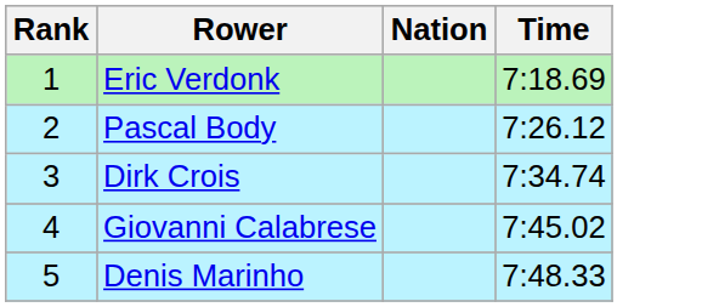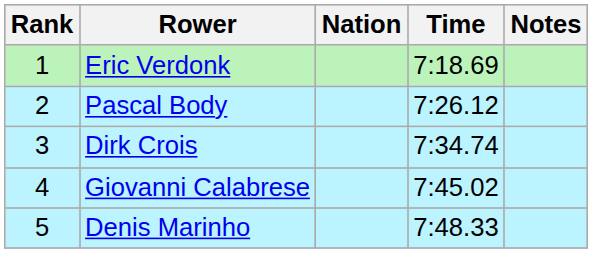 <table class="wikitable sortable" style="text-align:center">
 <tr>
 <th>Rank</th>
 <th>Rower</th>
 <th>Nation</th>
 <th>Time</th>
+<th>Notes</th>
 </tr>
 <tr bgcolor=bbf3bb>
 <td>1</td>
 <td data-sort-value="Verdonk, Eric" align=left><a href='#'>Eric Verdonk</a></td>
 <td align=left></td>
 <td>7:18.69</td>
+<td></td>
 </tr>
 <tr bgcolor=bbf3ff>
 <td>2</td>
 <td data-sort-value="Body, Pascal" align=left><a href='#'>Pascal Body</a></td>
 <td align=left></td>
 <td>7:26.12</td>
+<td></td>
 </tr>
 <tr bgcolor=bbf3ff>
 <td>3</td>
 <td data-sort-value="Crois, Dirk" align=left><a href='#'>Dirk Crois</a></td>
 <td align=left></td>
 <td>7:34.74</td>
+<td></td>
 </tr>
 <tr bgcolor=bbf3ff>
 <td>4</td>
 <td data-sort-value="Calabrese, Giovanni" align=left><a href='#'>Giovanni Calabrese</a></td>
 <td align=left></td>
 <td>7:45.02</td>
+<td></td>
 </tr>
 <tr bgcolor=bbf3ff>
 <td>5</td>
 <td data-sort-value="Marinho, Denis" align=left><a href='#'>Denis Marinho</a></td>
 <td align=left></td>
 <td>7:48.33</td>
+<td></td>
 </tr>
 </table>
